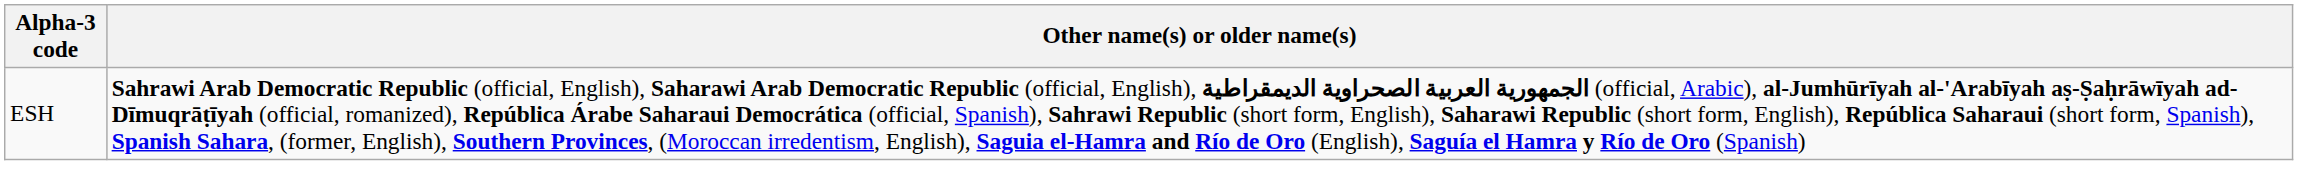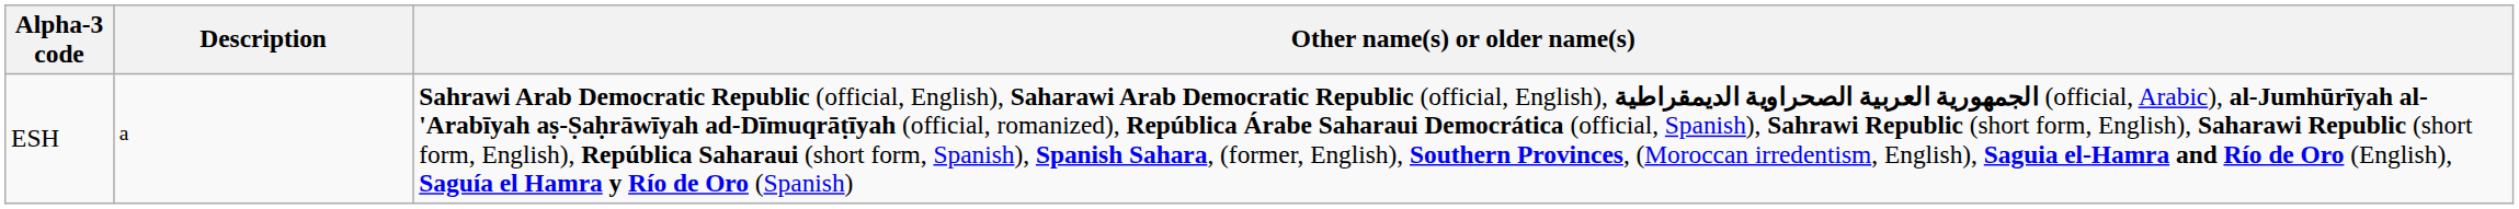 <table class="wikitable">
 <tr>
 <th>Alpha-3 code</th>
+<th width=180px>Description</th>
 <th>Other name(s) or older name(s)</th>
 </tr>
 <tr>
 <td>ESH</td>
+<td>  <sup>a</sup></td>
 <td><strong>Sahrawi Arab Democratic Republic</strong> (official, English), <strong>Saharawi Arab Democratic Republic</strong> (official, English), <strong>الجمهورية العربية الصحراوية الديمقراطية</strong> (official, <a href='#'>Arabic</a>), <strong>al-Jumhūrīyah al-'Arabīyah aṣ-Ṣaḥrāwīyah ad-Dīmuqrāṭīyah</strong> (official, romanized), <strong>República Árabe Saharaui Democrática</strong> (official, <a href='#'>Spanish</a>), <strong>Sahrawi Republic</strong> (short form, English), <strong>Saharawi Republic</strong> (short form, English), <strong>República Saharaui</strong> (short form, <a href='#'>Spanish</a>), <strong><a href='#'>Spanish Sahara</a></strong>, (former, English), <strong><a href='#'>Southern Provinces</a></strong>, (<a href='#'>Moroccan irredentism</a>, English), <strong><a href='#'>Saguia el-Hamra</a> and <a href='#'>Río de Oro</a></strong> (English), <strong><a href='#'>Saguía el Hamra</a> y <a href='#'>Río de Oro</a></strong> (<a href='#'>Spanish</a>)</td>
 </tr>
 </table>
